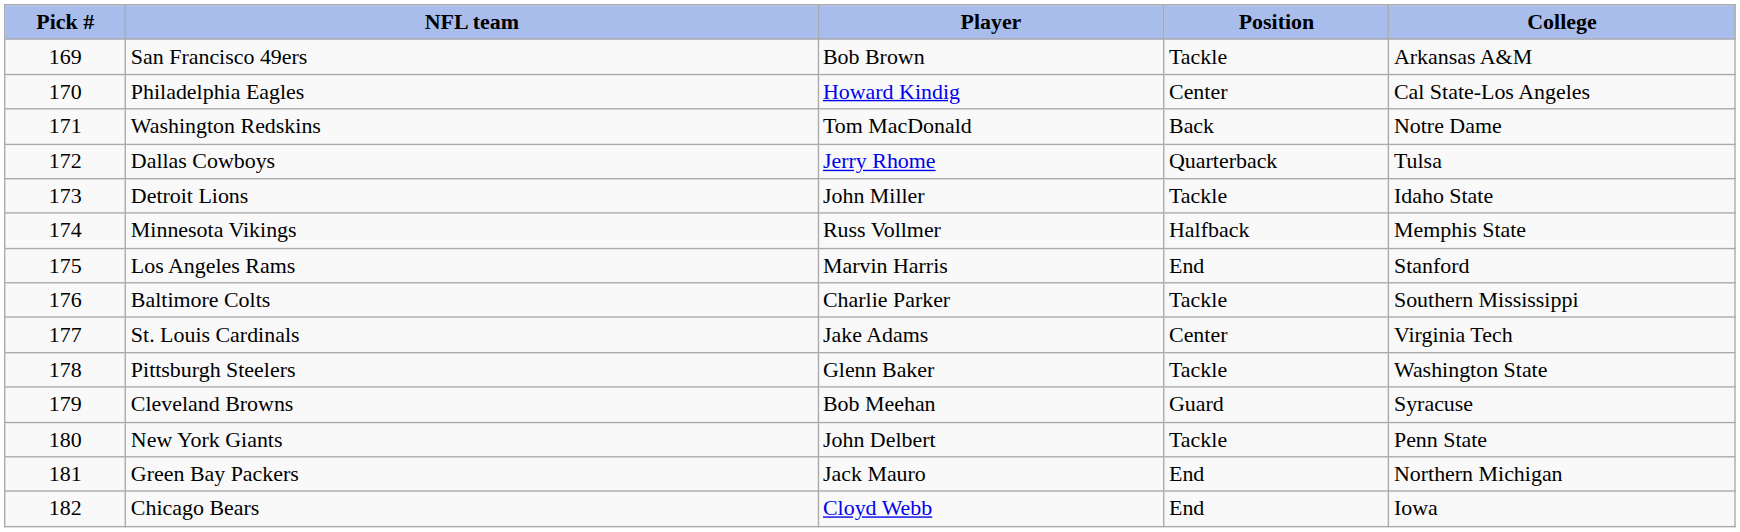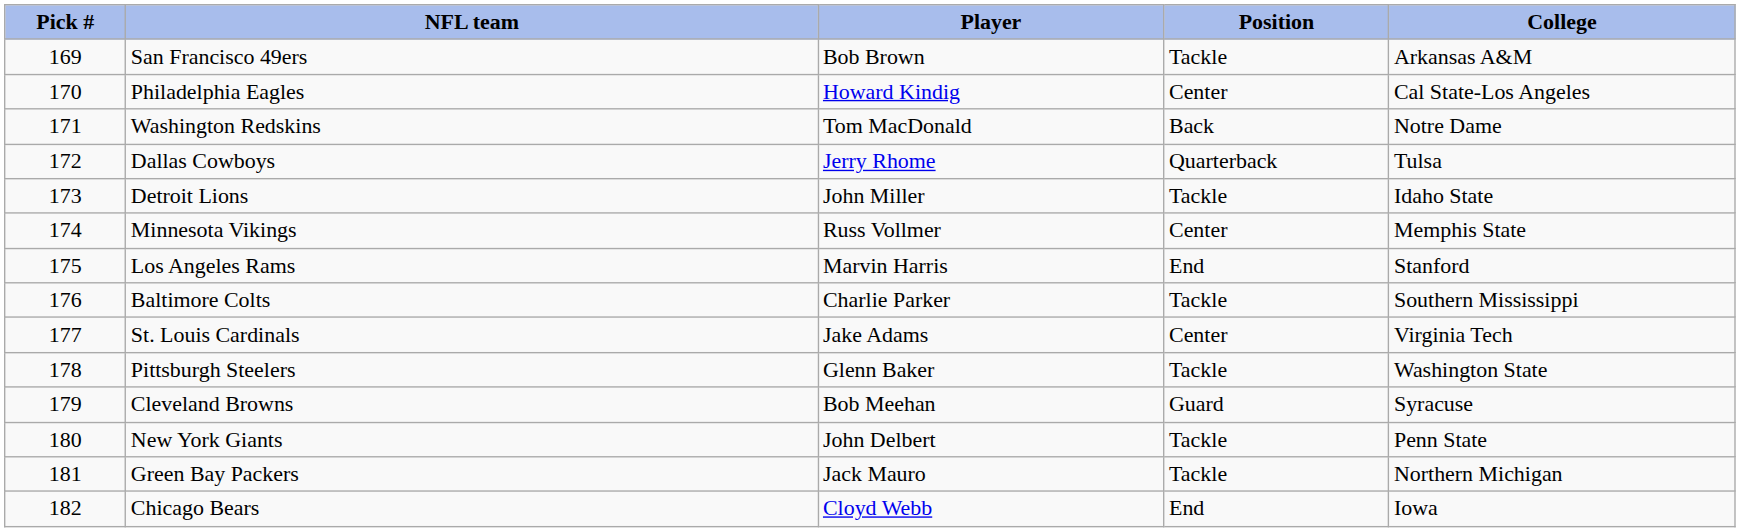 <table class="wikitable sortable sortable" style="width: 100%">
 <tr>
 <th style="background:#A8BDEC;" width=7%>Pick #</th>
 <th width=40% style="background:#A8BDEC;">NFL team</th>
 <th width=20% style="background:#A8BDEC;">Player</th>
 <th width=13% style="background:#A8BDEC;">Position</th>
 <th style="background:#A8BDEC;">College</th>
 </tr>
 <tr>
 <td align=center>169</td>
 <td>San Francisco 49ers</td>
 <td>Bob Brown</td>
 <td>Tackle</td>
 <td>Arkansas A&M</td>
 </tr>
 <tr>
 <td align=center>170</td>
 <td>Philadelphia Eagles</td>
 <td><a href='#'>Howard Kindig</a></td>
 <td>Center</td>
 <td>Cal State-Los Angeles</td>
 </tr>
 <tr>
 <td align=center>171</td>
 <td>Washington Redskins</td>
 <td>Tom MacDonald</td>
 <td>Back</td>
 <td>Notre Dame</td>
 </tr>
 <tr>
 <td align=center>172</td>
 <td>Dallas Cowboys</td>
 <td><a href='#'>Jerry Rhome</a></td>
 <td>Quarterback</td>
 <td>Tulsa</td>
 </tr>
 <tr>
 <td align=center>173</td>
 <td>Detroit Lions</td>
 <td>John Miller</td>
 <td>Tackle</td>
 <td>Idaho State</td>
 </tr>
 <tr>
 <td align=center>174</td>
 <td>Minnesota Vikings</td>
 <td>Russ Vollmer</td>
-<td>Halfback</td>
+<td>Center</td>
 <td>Memphis State</td>
 </tr>
 <tr>
 <td align=center>175</td>
 <td>Los Angeles Rams</td>
 <td>Marvin Harris</td>
 <td>End</td>
 <td>Stanford</td>
 </tr>
 <tr>
 <td align=center>176</td>
 <td>Baltimore Colts</td>
 <td>Charlie Parker</td>
 <td>Tackle</td>
 <td>Southern Mississippi</td>
 </tr>
 <tr>
 <td align=center>177</td>
 <td>St. Louis Cardinals</td>
 <td>Jake Adams</td>
 <td>Center</td>
 <td>Virginia Tech</td>
 </tr>
 <tr>
 <td align=center>178</td>
 <td>Pittsburgh Steelers</td>
 <td>Glenn Baker</td>
 <td>Tackle</td>
 <td>Washington State</td>
 </tr>
 <tr>
 <td align=center>179</td>
 <td>Cleveland Browns</td>
 <td>Bob Meehan</td>
 <td>Guard</td>
 <td>Syracuse</td>
 </tr>
 <tr>
 <td align=center>180</td>
 <td>New York Giants</td>
 <td>John Delbert</td>
 <td>Tackle</td>
 <td>Penn State</td>
 </tr>
 <tr>
 <td align=center>181</td>
 <td>Green Bay Packers</td>
 <td>Jack Mauro</td>
-<td>End</td>
+<td>Tackle</td>
 <td>Northern Michigan</td>
 </tr>
 <tr>
 <td align=center>182</td>
 <td>Chicago Bears</td>
 <td><a href='#'>Cloyd Webb</a></td>
 <td>End</td>
 <td>Iowa</td>
 </tr>
 </table>
